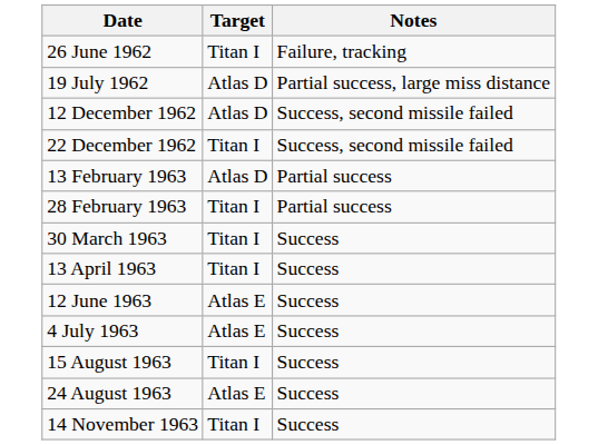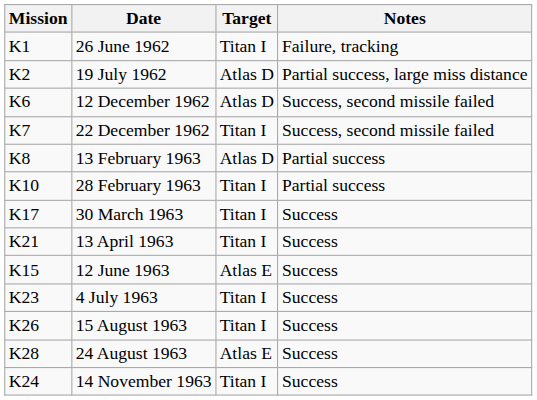 <table class="wikitable" style="margin: 1em auto 1em auto;">
 <tr>
+<th>Mission</th>
 <th>Date</th>
 <th>Target</th>
 <th>Notes</th>
 </tr>
 <tr>
+<td>K1</td>
 <td>26 June 1962</td>
 <td>Titan I</td>
 <td>Failure, tracking</td>
 </tr>
 <tr>
+<td>K2</td>
 <td>19 July 1962</td>
 <td>Atlas D</td>
 <td>Partial success, large miss distance</td>
 </tr>
 <tr>
+<td>K6</td>
 <td>12 December 1962</td>
 <td>Atlas D</td>
 <td>Success, second missile failed</td>
 </tr>
 <tr>
+<td>K7</td>
 <td>22 December 1962</td>
 <td>Titan I</td>
 <td>Success, second missile failed</td>
 </tr>
 <tr>
+<td>K8</td>
 <td>13 February 1963</td>
 <td>Atlas D</td>
 <td>Partial success</td>
 </tr>
 <tr>
+<td>K10</td>
 <td>28 February 1963</td>
 <td>Titan I</td>
 <td>Partial success</td>
 </tr>
 <tr>
+<td>K17</td>
 <td>30 March 1963</td>
 <td>Titan I</td>
 <td>Success</td>
 </tr>
 <tr>
+<td>K21</td>
 <td>13 April 1963</td>
 <td>Titan I</td>
 <td>Success</td>
 </tr>
 <tr>
+<td>K15</td>
 <td>12 June 1963</td>
 <td>Atlas E</td>
 <td>Success</td>
 </tr>
 <tr>
+<td>K23</td>
 <td>4 July 1963</td>
-<td>Atlas E</td>
+<td>Titan I</td>
 <td>Success</td>
 </tr>
 <tr>
+<td>K26</td>
 <td>15 August 1963</td>
 <td>Titan I</td>
 <td>Success</td>
 </tr>
 <tr>
+<td>K28</td>
 <td>24 August 1963</td>
 <td>Atlas E</td>
 <td>Success</td>
 </tr>
 <tr>
+<td>K24</td>
 <td>14 November 1963</td>
 <td>Titan I</td>
 <td>Success</td>
 </tr>
 </table>
